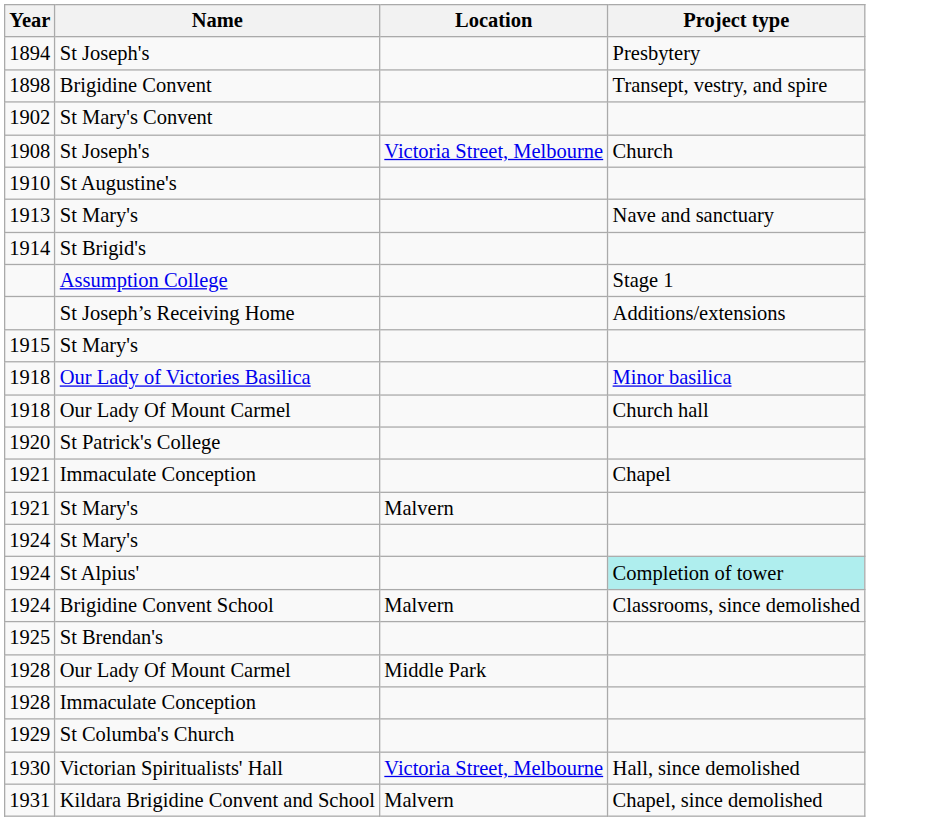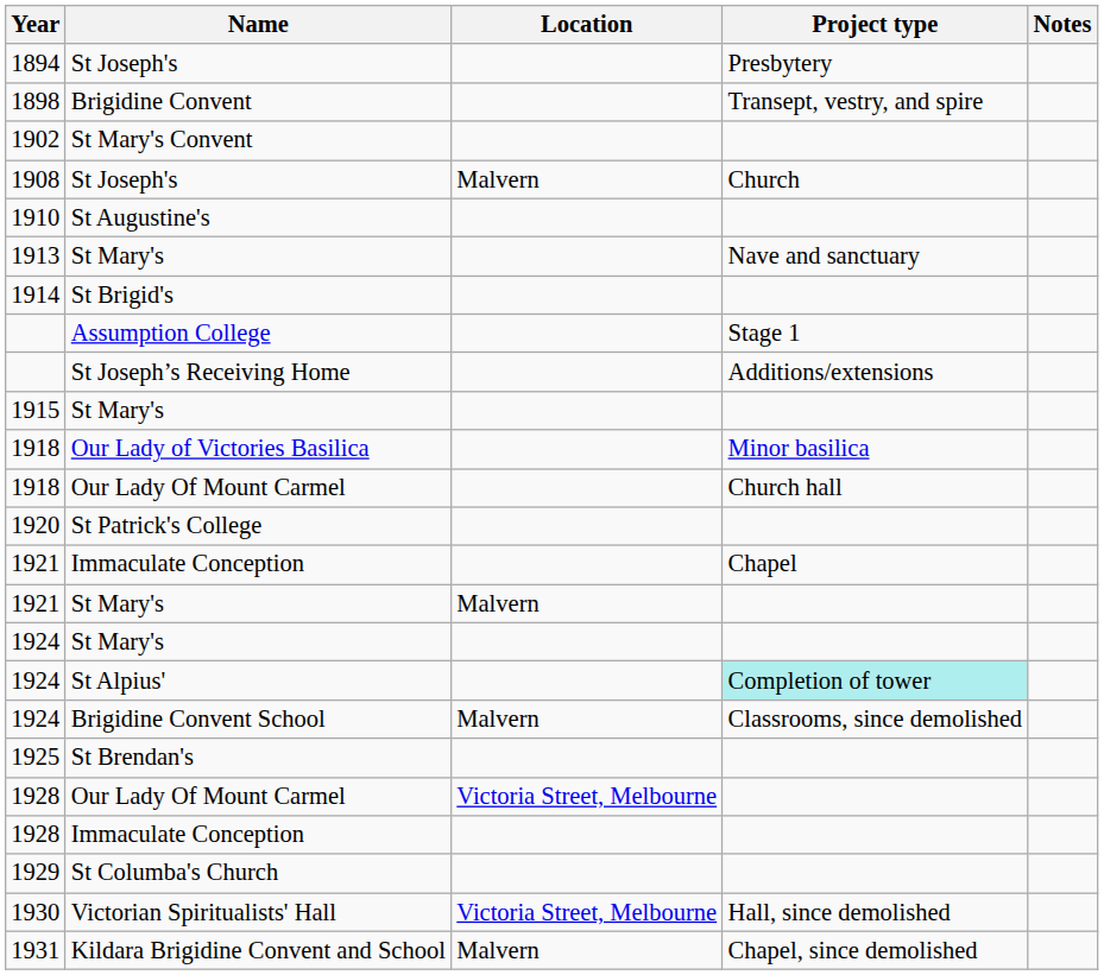 <table class="wikitable sortable">
 <tr>
 <th>Year</th>
 <th>Name</th>
 <th>Location</th>
 <th>Project type</th>
+<th>Notes</th>
 </tr>
 <tr>
 <td>1894</td>
 <td>St Joseph's</td>
 <td></td>
 <td>Presbytery</td>
+<td></td>
 </tr>
 <tr>
 <td>1898</td>
 <td>Brigidine Convent</td>
 <td></td>
 <td>Transept, vestry, and spire</td>
+<td></td>
 </tr>
 <tr>
 <td>1902</td>
 <td>St Mary's Convent</td>
 <td></td>
 <td></td>
+<td></td>
 </tr>
 <tr>
 <td>1908</td>
 <td>St Joseph's</td>
-<td><a href='#'>Victoria Street, Melbourne</a></td>
+<td>Malvern</td>
 <td>Church</td>
+<td></td>
 </tr>
 <tr>
 <td>1910</td>
 <td>St Augustine's</td>
+<td></td>
 <td></td>
 <td></td>
 </tr>
 <tr>
 <td>1913</td>
 <td>St Mary's</td>
 <td></td>
 <td>Nave and sanctuary</td>
+<td></td>
 </tr>
 <tr>
 <td>1914</td>
 <td>St Brigid's</td>
+<td></td>
 <td></td>
 <td></td>
 </tr>
 <tr>
 <td></td>
 <td><a href='#'>Assumption College</a></td>
 <td></td>
 <td>Stage 1</td>
+<td></td>
 </tr>
 <tr>
 <td></td>
 <td>St Joseph’s Receiving Home</td>
 <td></td>
 <td>Additions/extensions</td>
+<td></td>
 </tr>
 <tr>
 <td>1915</td>
 <td>St Mary's</td>
+<td></td>
 <td></td>
 <td></td>
 </tr>
 <tr>
 <td>1918</td>
 <td><a href='#'>Our Lady of Victories Basilica</a></td>
 <td></td>
 <td><a href='#'>Minor basilica</a></td>
+<td></td>
 </tr>
 <tr>
 <td>1918</td>
 <td>Our Lady Of Mount Carmel</td>
 <td></td>
 <td>Church hall</td>
+<td></td>
 </tr>
 <tr>
 <td>1920</td>
 <td>St Patrick's College</td>
+<td></td>
 <td></td>
 <td></td>
 </tr>
 <tr>
 <td>1921</td>
 <td>Immaculate Conception</td>
 <td></td>
 <td>Chapel</td>
+<td></td>
 </tr>
 <tr>
 <td>1921</td>
 <td>St Mary's</td>
 <td>Malvern</td>
 <td></td>
+<td></td>
 </tr>
 <tr>
 <td>1924</td>
 <td>St Mary's</td>
+<td></td>
 <td></td>
 <td></td>
 </tr>
 <tr>
 <td>1924</td>
 <td>St Alpius'</td>
 <td></td>
 <td style="background: paleturquoise;">Completion of tower</td>
+<td></td>
 </tr>
 <tr>
 <td>1924</td>
 <td>Brigidine Convent School</td>
 <td>Malvern</td>
 <td>Classrooms, since demolished</td>
+<td></td>
 </tr>
 <tr>
 <td>1925</td>
 <td>St Brendan's</td>
 <td></td>
 <td></td>
+<td></td>
 </tr>
 <tr>
 <td>1928</td>
 <td>Our Lady Of Mount Carmel</td>
-<td>Middle Park</td>
+<td><a href='#'>Victoria Street, Melbourne</a></td>
+<td></td>
 <td></td>
 </tr>
 <tr>
 <td>1928</td>
 <td>Immaculate Conception</td>
+<td></td>
 <td></td>
 <td></td>
 </tr>
 <tr>
 <td>1929</td>
 <td>St Columba's Church</td>
 <td></td>
 <td></td>
+<td></td>
 </tr>
 <tr>
 <td>1930</td>
 <td>Victorian Spiritualists' Hall</td>
 <td><a href='#'>Victoria Street, Melbourne</a></td>
 <td>Hall, since demolished</td>
+<td></td>
 </tr>
 <tr>
 <td>1931</td>
 <td>Kildara Brigidine Convent and School</td>
 <td>Malvern</td>
 <td>Chapel, since demolished</td>
+<td></td>
 </tr>
 </table>
